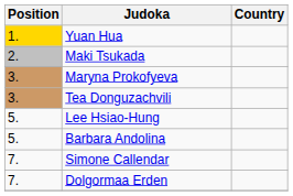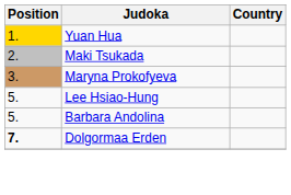 <table class=wikitable>
 <tr>
 <th width=10>Position</th>
 <th width=200>Judoka</th>
 <th width=10>Country</th>
 </tr>
 <tr>
 <td bgcolor=gold>1.</td>
 <td><a href='#'>Yuan Hua</a></td>
 <td></td>
 </tr>
 <tr>
 <td bgcolor="silver">2.</td>
 <td><a href='#'>Maki Tsukada</a></td>
 <td></td>
 </tr>
 <tr>
 <td bgcolor="CC9966">3.</td>
 <td><a href='#'>Maryna Prokofyeva</a></td>
 <td></td>
 </tr>
 <tr>
-<td bgcolor="CC9966">3.</td>
-<td><a href='#'>Tea Donguzachvili</a></td>
-<td></td>
-</tr>
-<tr>
 <td>5.</td>
 <td><a href='#'>Lee Hsiao-Hung</a></td>
 <td></td>
 </tr>
 <tr>
 <td>5.</td>
 <td><a href='#'>Barbara Andolina</a></td>
 <td></td>
 </tr>
 <tr>
-<td>7.</td>
-<td><a href='#'>Simone Callendar</a></td>
-<td></td>
-</tr>
-<tr>
-<td>7.</td>
+<td><strong>7.</strong></td>
 <td><a href='#'>Dolgormaa Erden</a></td>
 <td></td>
 </tr>
 <tr>
 </tr>
 </table>
